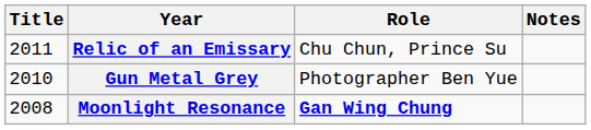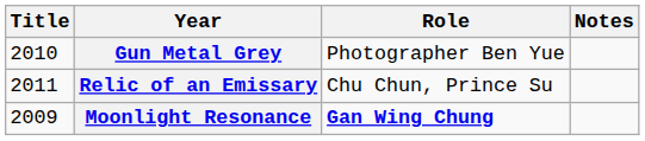 <table class="wikitable plainrowheaders sortable">
 <tr>
 <th scope="col">Title</th>
 <th scope="col">Year</th>
 <th scope="col">Role</th>
 <th scope="col" class="unsortable">Notes</th>
 </tr>
 <tr>
+<td>2010</td>
+<th><a href='#'>Gun Metal Grey</a></th>
+<td>Photographer Ben Yue</td>
+<td></td>
+</tr>
+<tr>
 <td>2011</td>
 <th><a href='#'>Relic of an Emissary</a></th>
 <td>Chu Chun, Prince Su</td>
 <td></td>
 </tr>
 <tr>
-<td>2010</td>
-<th><a href='#'>Gun Metal Grey</a></th>
-<td>Photographer Ben Yue</td>
-<td></td>
-</tr>
-<tr>
-<td>2008</td>
+<td>2009</td>
 <th><a href='#'>Moonlight Resonance</a></th>
 <td><strong><a href='#'>Gan Wing Chung</a></strong></td>
 <td></td>
 </tr>
 </table>
